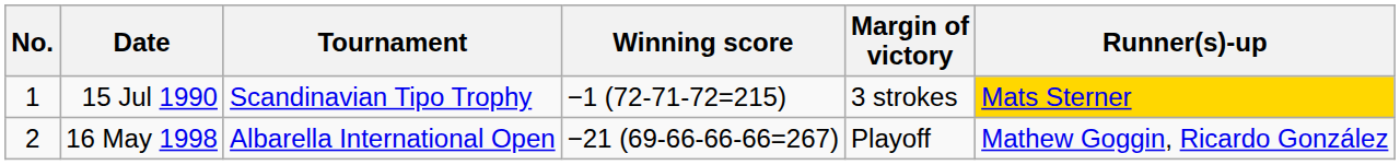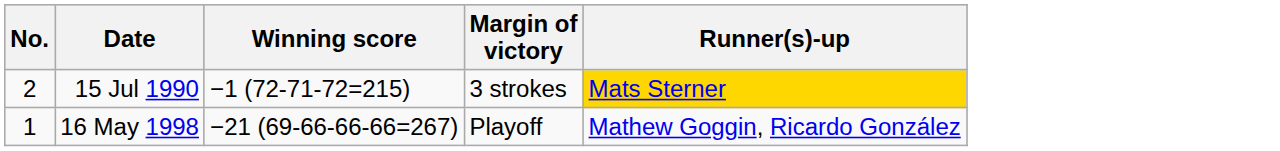 <table class="wikitable" style="font-size:95%;">
 <tr>
 <th>No.</th>
 <th>Date</th>
-<th>Tournament</th>
 <th>Winning score</th>
 <th>Margin of<br>victory</th>
 <th>Runner(s)-up</th>
 </tr>
 <tr>
-<td align=center>1</td>
+<td align=center>2</td>
 <td align=right>15 Jul <a href='#'>1990</a></td>
-<td><a href='#'>Scandinavian Tipo Trophy</a></td>
 <td>−1 (72-71-72=215)</td>
 <td>3 strokes</td>
 <td style="background: gold;"> <a href='#'>Mats Sterner</a></td>
 </tr>
 <tr>
-<td align=center>2</td>
+<td align=center>1</td>
 <td align=right>16 May <a href='#'>1998</a></td>
-<td><a href='#'>Albarella International Open</a></td>
 <td>−21 (69-66-66-66=267)</td>
 <td>Playoff</td>
 <td> <a href='#'>Mathew Goggin</a>,  <a href='#'>Ricardo González</a></td>
 </tr>
 </table>
